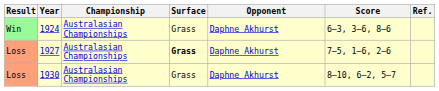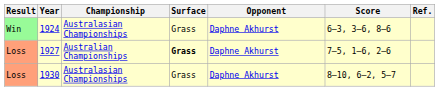 <table class="sortable wikitable">
 <tr>
 <th style="width:40px">Result</th>
 <th style="width:30px">Year</th>
 <th style="width:165px">Championship</th>
 <th style="width:50px">Surface</th>
 <th style="width:180px">Opponent</th>
 <th style="width:130px" class="unsortable">Score</th>
 <th style="width:15px"  class="unsortable">Ref.</th>
 </tr>
 <tr style="background:#ffc;">
 <td style="background:#98fb98;">Win</td>
 <td><a href='#'>1924</a></td>
 <td><a href='#'>Australasian Championships</a></td>
 <td>Grass</td>
 <td>  <a href='#'>Daphne Akhurst</a></td>
 <td>6–3, 3–6, 8–6</td>
 <td></td>
 </tr>
 <tr style="background:#ffc;">
 <td style="background:#ffa07a;">Loss</td>
 <td><a href='#'>1927</a></td>
-<td><a href='#'>Australasian Championships</a></td>
+<td><a href='#'>Australian Championships</a></td>
 <td><strong>Grass</strong></td>
 <td>  <a href='#'>Daphne Akhurst</a></td>
 <td>7–5, 1–6, 2–6</td>
 <td></td>
 </tr>
 <tr style="background:#ffc;">
 <td style="background:#ffa07a;">Loss</td>
 <td><a href='#'>1930</a></td>
 <td><a href='#'>Australasian Championships</a></td>
 <td>Grass</td>
 <td>  <a href='#'>Daphne Akhurst</a></td>
 <td>8–10, 6–2, 5–7</td>
 <td></td>
 </tr>
 </table>
